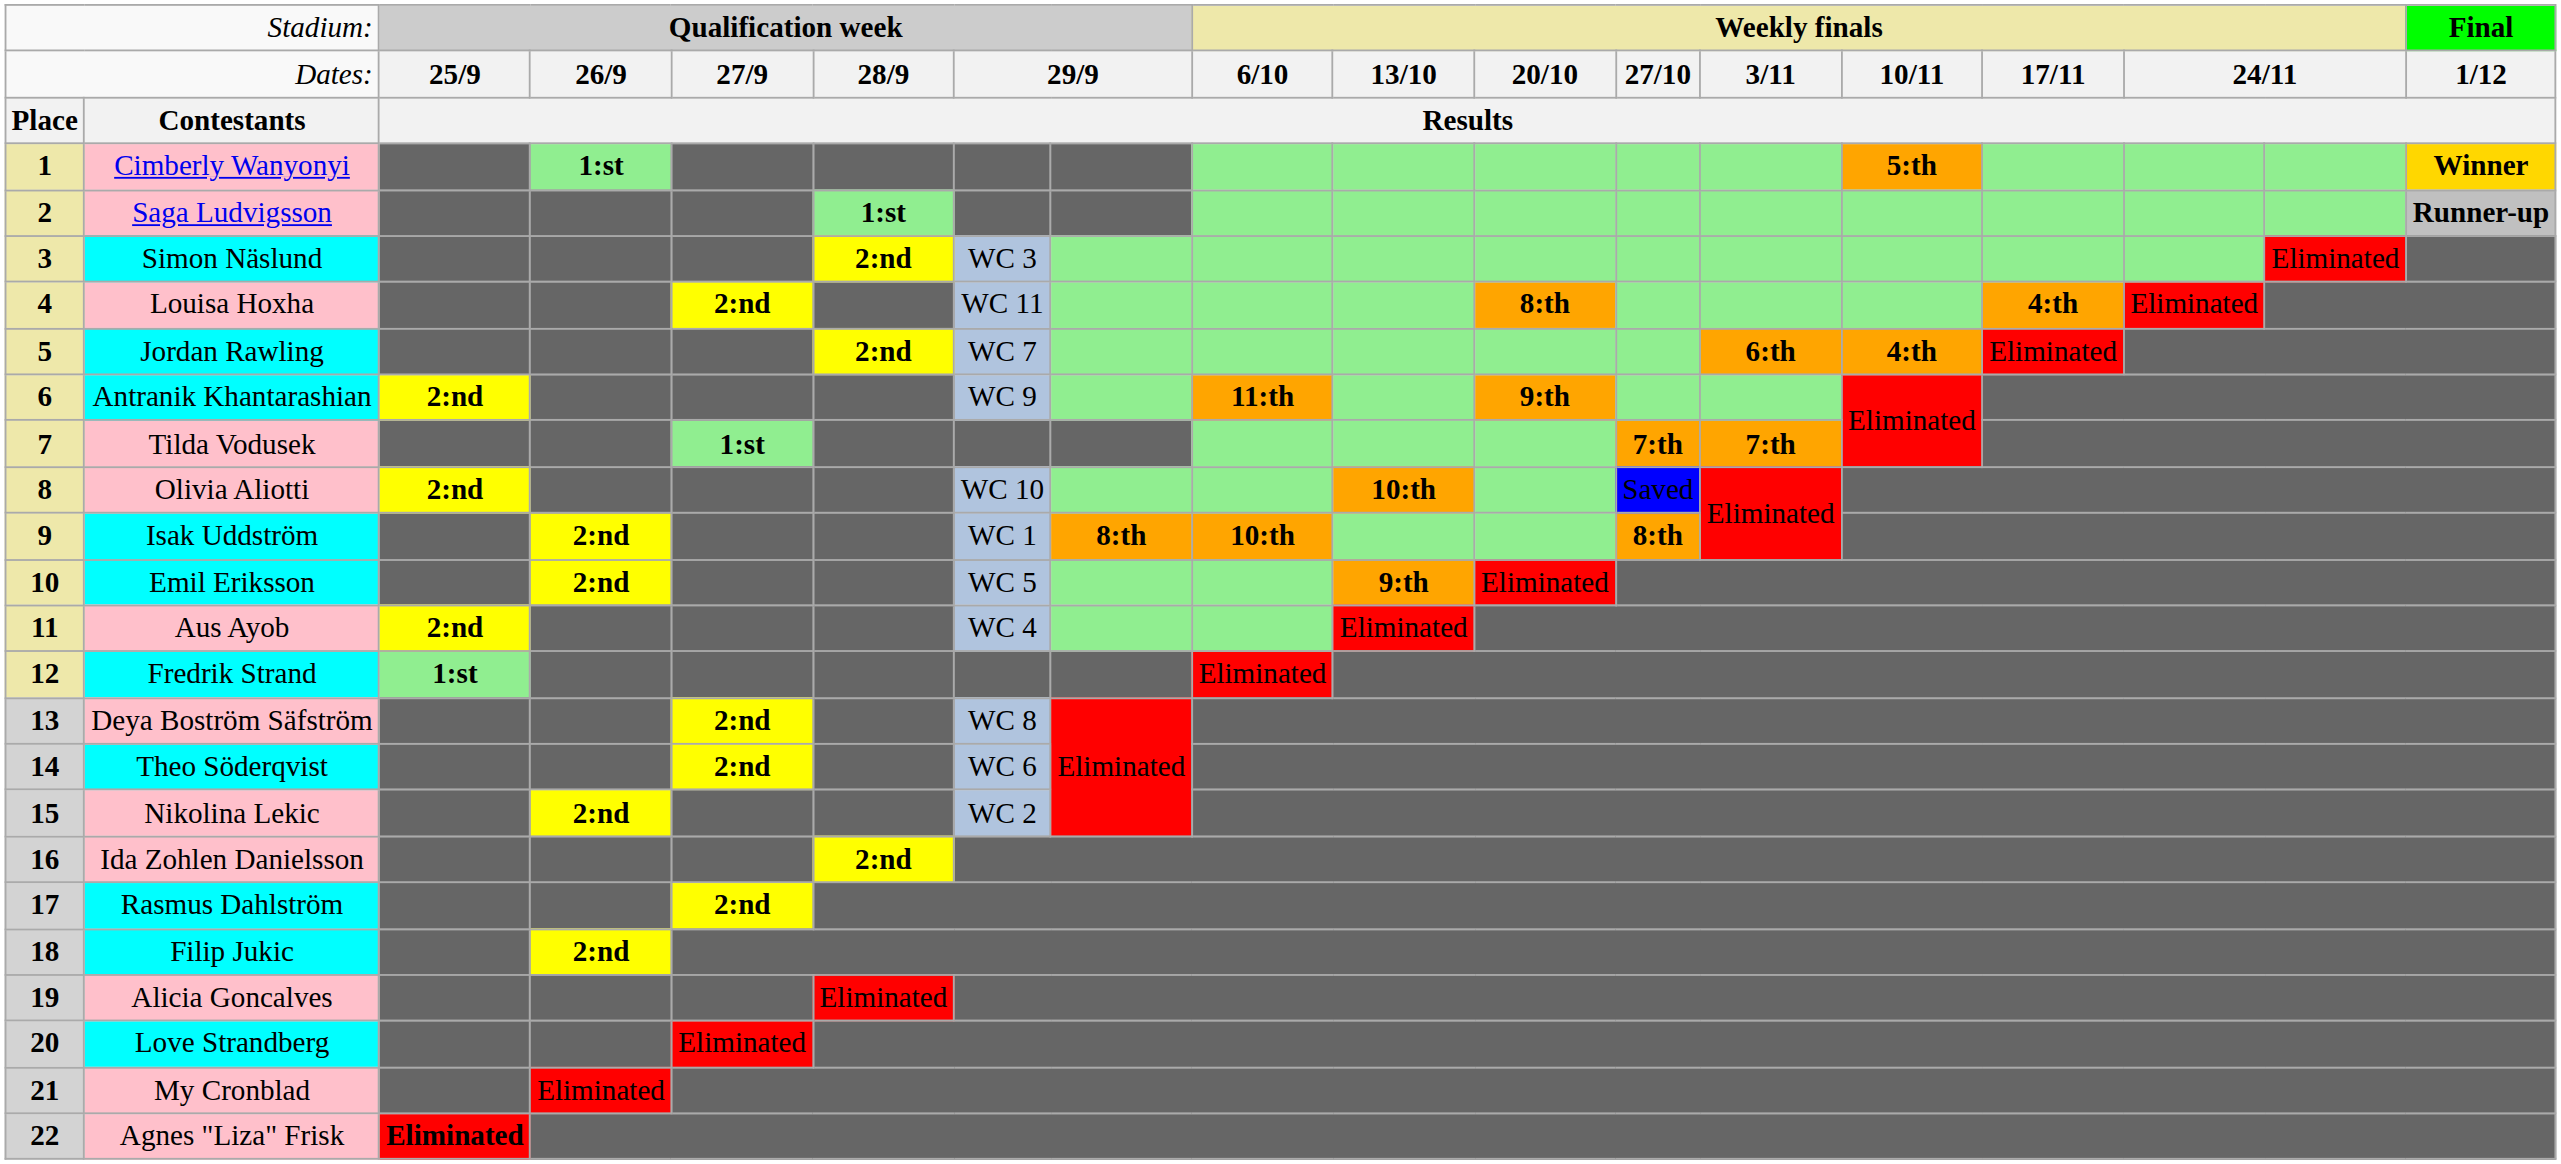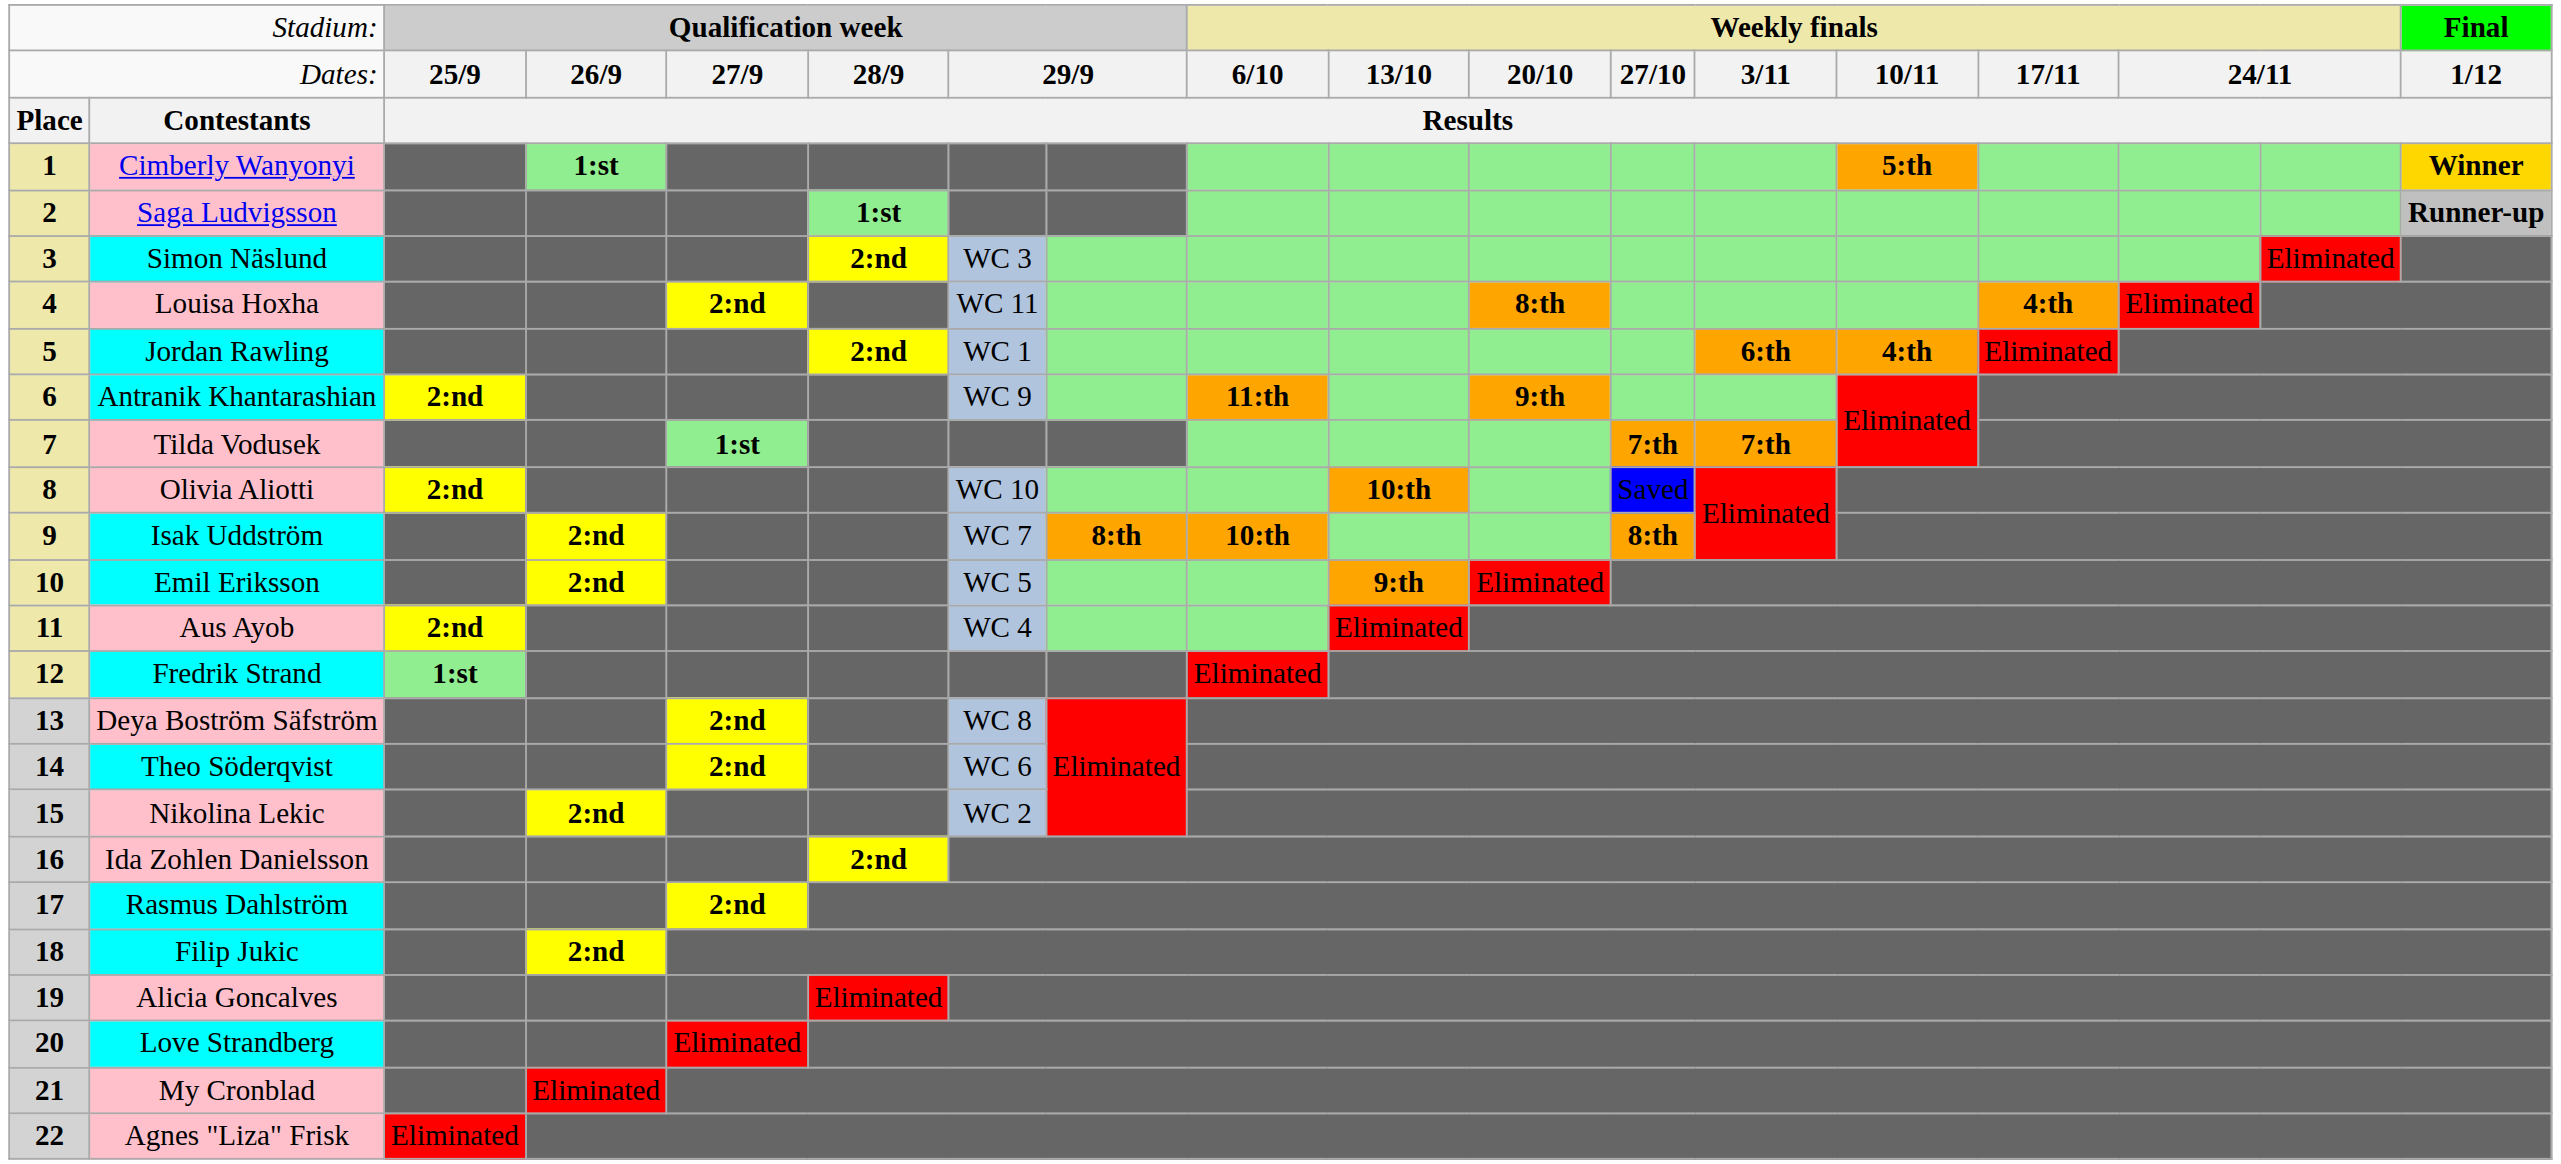 <table class="wikitable" style="text-align:center;margin:1em auto;">
 <tr>
 <td colspan="2" align="right"><em>Stadium:</em></td>
 <td colspan="6" bgcolor="CCCCCC" align="Center"><strong>Qualification week</strong></td>
 <td colspan="9" bgcolor="palegoldenrod" align="Center"><strong>Weekly finals</strong></td>
 <td style="background: Lime" align="Center"><strong>Final</strong></td>
 </tr>
 <tr>
 <td colspan="2" align="right"><em>Dates:</em></td>
 <th>25/9</th>
 <th>26/9</th>
 <th>27/9</th>
 <th>28/9</th>
 <th colspan="2">29/9</th>
 <th>6/10</th>
 <th>13/10</th>
 <th>20/10</th>
 <th>27/10</th>
 <th>3/11</th>
 <th>10/11</th>
 <th>17/11</th>
 <th colspan="2">24/11</th>
 <th>1/12</th>
 </tr>
 <tr>
 <th>Place</th>
 <th>Contestants</th>
 <th colspan="16" align="center">Results</th>
 </tr>
 <tr>
 <td bgcolor="palegoldenrod" align="center"><strong>1</strong></td>
 <td bgcolor="pink"><a href='#'>Cimberly Wanyonyi</a></td>
 <td bgcolor="666666"></td>
 <td bgcolor="lightgreen"><strong>1:st</strong></td>
 <td bgcolor="666666"></td>
 <td bgcolor="666666"></td>
 <td bgcolor="666666"></td>
 <td bgcolor="666666"></td>
 <td bgcolor="lightgreen"></td>
 <td bgcolor="lightgreen"></td>
 <td bgcolor="lightgreen"></td>
 <td bgcolor="lightgreen"></td>
 <td bgcolor="lightgreen"></td>
 <td bgcolor="orange"><strong>5:th</strong></td>
 <td bgcolor="lightgreen"></td>
 <td bgcolor="lightgreen"></td>
 <td bgcolor="lightgreen"></td>
 <td bgcolor="Gold"><strong>Winner</strong></td>
 </tr>
 <tr>
 <td bgcolor="palegoldenrod" align="center"><strong>2</strong></td>
 <td bgcolor="pink"><a href='#'>Saga Ludvigsson</a></td>
 <td bgcolor="666666"></td>
 <td bgcolor="666666"></td>
 <td bgcolor="666666"></td>
 <td bgcolor="lightgreen"><strong>1:st</strong></td>
 <td bgcolor="666666"></td>
 <td bgcolor="666666"></td>
 <td bgcolor="lightgreen"></td>
 <td bgcolor="lightgreen"></td>
 <td bgcolor="lightgreen"></td>
 <td bgcolor="lightgreen"></td>
 <td bgcolor="lightgreen"></td>
 <td bgcolor="lightgreen"></td>
 <td bgcolor="lightgreen"></td>
 <td bgcolor="lightgreen"></td>
 <td bgcolor="lightgreen"></td>
 <td bgcolor="silver"><strong>Runner-up</strong></td>
 </tr>
 <tr>
 <td bgcolor="palegoldenrod" align="center"><strong>3</strong></td>
 <td bgcolor="cyan">Simon Näslund</td>
 <td bgcolor="666666"></td>
 <td bgcolor="666666"></td>
 <td bgcolor="666666"></td>
 <td bgcolor="yellow"><strong>2:nd</strong></td>
 <td bgcolor="lightsteelblue">WC 3</td>
 <td bgcolor="lightgreen"></td>
 <td bgcolor="lightgreen"></td>
 <td bgcolor="lightgreen"></td>
 <td bgcolor="lightgreen"></td>
 <td bgcolor="lightgreen"></td>
 <td bgcolor="lightgreen"></td>
 <td bgcolor="lightgreen"></td>
 <td bgcolor="lightgreen"></td>
 <td bgcolor="lightgreen"></td>
 <td style="background:red;"><span>Eliminated</span></td>
 <td bgcolor="666666"></td>
 </tr>
 <tr>
 <td bgcolor="palegoldenrod" align="center"><strong>4</strong></td>
 <td bgcolor="pink">Louisa Hoxha</td>
 <td bgcolor="666666"></td>
 <td bgcolor="666666"></td>
 <td bgcolor="yellow"><strong>2:nd</strong></td>
 <td bgcolor="666666"></td>
 <td bgcolor="lightsteelblue">WC 11</td>
 <td bgcolor="lightgreen"></td>
 <td bgcolor="lightgreen"></td>
 <td bgcolor="lightgreen"></td>
 <td bgcolor="orange"><strong>8:th</strong></td>
 <td bgcolor="lightgreen"></td>
 <td bgcolor="lightgreen"></td>
 <td bgcolor="lightgreen"></td>
 <td bgcolor="orange"><strong>4:th</strong></td>
 <td style="background:red;"><span>Eliminated</span></td>
 <td colspan="2" bgcolor="666666"></td>
 </tr>
 <tr>
 <td bgcolor="palegoldenrod" align="center"><strong>5</strong></td>
 <td bgcolor="cyan">Jordan Rawling</td>
 <td bgcolor="666666"></td>
 <td bgcolor="666666"></td>
 <td bgcolor="666666"></td>
 <td bgcolor="yellow"><strong>2:nd</strong></td>
-<td bgcolor="lightsteelblue">WC 7</td>
+<td bgcolor="lightsteelblue">WC 1</td>
 <td bgcolor="lightgreen"></td>
 <td bgcolor="lightgreen"></td>
 <td bgcolor="lightgreen"></td>
 <td bgcolor="lightgreen"></td>
 <td bgcolor="lightgreen"></td>
 <td bgcolor="orange"><strong>6:th</strong></td>
 <td bgcolor="orange"><strong>4:th</strong></td>
 <td style="background:red;"><span>Eliminated</span></td>
 <td colspan="3" bgcolor="666666"></td>
 </tr>
 <tr>
 <td bgcolor="palegoldenrod" align="center"><strong>6</strong></td>
 <td bgcolor="cyan">Antranik Khantarashian</td>
 <td bgcolor="yellow"><strong>2:nd</strong></td>
 <td bgcolor="666666"></td>
 <td bgcolor="666666"></td>
 <td bgcolor="666666"></td>
 <td bgcolor="lightsteelblue">WC 9</td>
 <td bgcolor="lightgreen"></td>
 <td bgcolor="orange"><strong>11:th</strong></td>
 <td bgcolor="lightgreen"></td>
 <td bgcolor="orange"><strong>9:th</strong></td>
 <td bgcolor="lightgreen"></td>
 <td bgcolor="lightgreen"></td>
 <td style="background:red;" rowspan=2><span>Eliminated</span></td>
 <td colspan="4" bgcolor="666666"></td>
 </tr>
 <tr>
 <td bgcolor="palegoldenrod" align="center"><strong>7</strong></td>
 <td bgcolor="pink">Tilda Vodusek</td>
 <td bgcolor="666666"></td>
 <td bgcolor="666666"></td>
 <td bgcolor="lightgreen"><strong>1:st</strong></td>
 <td bgcolor="666666"></td>
 <td bgcolor="666666"></td>
 <td bgcolor="666666"></td>
 <td bgcolor="lightgreen"></td>
 <td bgcolor="lightgreen"></td>
 <td bgcolor="lightgreen"></td>
 <td bgcolor="orange"><strong>7:th</strong></td>
 <td bgcolor="orange"><strong>7:th</strong></td>
 <td colspan="4" bgcolor="666666"></td>
 </tr>
 <tr>
 <td bgcolor="palegoldenrod" align="center"><strong>8</strong></td>
 <td bgcolor="pink">Olivia Aliotti</td>
 <td bgcolor="yellow"><strong>2:nd</strong></td>
 <td bgcolor="666666"></td>
 <td bgcolor="666666"></td>
 <td bgcolor="666666"></td>
 <td bgcolor="lightsteelblue">WC 10</td>
 <td bgcolor="lightgreen"></td>
 <td bgcolor="lightgreen"></td>
 <td bgcolor="orange"><strong>10:th</strong></td>
 <td bgcolor="lightgreen"></td>
 <td bgcolor="Blue"><span>Saved</span></td>
 <td style="background:red;" rowspan=2><span>Eliminated</span></td>
 <td colspan="5" bgcolor="666666"></td>
 </tr>
 <tr>
 <td bgcolor="palegoldenrod" align="center"><strong>9</strong></td>
 <td bgcolor="cyan">Isak Uddström</td>
 <td bgcolor="666666"></td>
 <td bgcolor="yellow"><strong>2:nd</strong></td>
 <td bgcolor="666666"></td>
 <td bgcolor="666666"></td>
-<td bgcolor="lightsteelblue">WC 1</td>
+<td bgcolor="lightsteelblue">WC 7</td>
 <td bgcolor="orange"><strong>8:th</strong></td>
 <td bgcolor="orange"><strong>10:th</strong></td>
 <td bgcolor="lightgreen"></td>
 <td bgcolor="lightgreen"></td>
 <td bgcolor="orange"><strong>8:th</strong></td>
 <td colspan="5" bgcolor="666666"></td>
 </tr>
 <tr>
 <td bgcolor="palegoldenrod" align="center"><strong>10</strong></td>
 <td bgcolor="cyan">Emil Eriksson</td>
 <td bgcolor="666666"></td>
 <td bgcolor="yellow"><strong>2:nd</strong></td>
 <td bgcolor="666666"></td>
 <td bgcolor="666666"></td>
 <td bgcolor="lightsteelblue">WC 5</td>
 <td bgcolor="lightgreen"></td>
 <td bgcolor="lightgreen"></td>
 <td bgcolor="orange"><strong>9:th</strong></td>
 <td style="background:red;"><span>Eliminated</span></td>
 <td colspan="7" bgcolor="666666"></td>
 </tr>
 <tr>
 <td bgcolor="palegoldenrod" align="center"><strong>11</strong></td>
 <td bgcolor="pink">Aus Ayob</td>
 <td bgcolor="yellow"><strong>2:nd</strong></td>
 <td bgcolor="666666"></td>
 <td bgcolor="666666"></td>
 <td bgcolor="666666"></td>
 <td bgcolor="lightsteelblue">WC 4</td>
 <td bgcolor="lightgreen"></td>
 <td bgcolor="lightgreen"></td>
 <td style="background:red;"><span>Eliminated</span></td>
 <td colspan="8" bgcolor="666666"></td>
 </tr>
 <tr>
 <td bgcolor="palegoldenrod" align="center"><strong>12</strong></td>
 <td bgcolor="cyan">Fredrik Strand</td>
 <td bgcolor="lightgreen"><strong>1:st</strong></td>
 <td bgcolor="666666"></td>
 <td bgcolor="666666"></td>
 <td bgcolor="666666"></td>
 <td bgcolor="666666"></td>
 <td bgcolor="666666"></td>
 <td style="background:red;"><span>Eliminated</span></td>
 <td colspan="9" bgcolor="666666"></td>
 </tr>
 <tr>
 <td bgcolor="lightgray" align="center"><strong>13</strong></td>
 <td bgcolor="pink">Deya Boström Säfström</td>
 <td bgcolor="666666"></td>
 <td bgcolor="666666"></td>
 <td bgcolor="yellow"><strong>2:nd</strong></td>
 <td bgcolor="666666"></td>
 <td bgcolor="lightsteelblue">WC 8</td>
 <td style="background:red;" rowspan=3><span>Eliminated</span></td>
 <td colspan="10" bgcolor="666666"></td>
 </tr>
 <tr>
 <td bgcolor="lightgray" align="center"><strong>14</strong></td>
 <td bgcolor="cyan">Theo Söderqvist</td>
 <td bgcolor="666666"></td>
 <td bgcolor="666666"></td>
 <td bgcolor="yellow"><strong>2:nd</strong></td>
 <td bgcolor="666666"></td>
 <td bgcolor="lightsteelblue">WC 6</td>
 <td colspan="10" bgcolor="666666"></td>
 </tr>
 <tr>
 <td bgcolor="lightgray" align="center"><strong>15</strong></td>
 <td bgcolor="pink">Nikolina Lekic</td>
 <td bgcolor="666666"></td>
 <td bgcolor="yellow"><strong>2:nd</strong></td>
 <td bgcolor="666666"></td>
 <td bgcolor="666666"></td>
 <td bgcolor="lightsteelblue">WC 2</td>
 <td colspan="10" bgcolor="666666"></td>
 </tr>
 <tr>
 <td bgcolor="lightgray" align="center"><strong>16</strong></td>
 <td bgcolor="pink">Ida Zohlen Danielsson</td>
 <td bgcolor="666666"></td>
 <td bgcolor="666666"></td>
 <td bgcolor="666666"></td>
 <td bgcolor="yellow"><strong>2:nd</strong></td>
 <td colspan="12" bgcolor="666666"></td>
 </tr>
 <tr>
 <td bgcolor="lightgray" align="center"><strong>17</strong></td>
 <td bgcolor="cyan">Rasmus Dahlström</td>
 <td bgcolor="666666"></td>
 <td bgcolor="666666"></td>
 <td bgcolor="yellow"><strong>2:nd</strong></td>
 <td colspan="13" bgcolor="666666"></td>
 </tr>
 <tr>
 <td bgcolor="lightgray" align="center"><strong>18</strong></td>
 <td bgcolor="cyan">Filip Jukic</td>
 <td bgcolor="666666"></td>
 <td bgcolor="yellow"><strong>2:nd</strong></td>
 <td colspan="14" bgcolor="666666"></td>
 </tr>
 <tr>
 <td bgcolor="lightgray" align="center"><strong>19</strong></td>
 <td bgcolor="pink">Alicia Goncalves</td>
 <td bgcolor="666666"></td>
 <td bgcolor="666666"></td>
 <td bgcolor="666666"></td>
 <td style="background:red;"><span>Eliminated</span></td>
 <td colspan="12" bgcolor="666666"></td>
 </tr>
 <tr>
 <td bgcolor="lightgray" align="center"><strong>20</strong></td>
 <td bgcolor="cyan">Love Strandberg</td>
 <td bgcolor="666666"></td>
 <td bgcolor="666666"></td>
 <td style="background:red;"><span>Eliminated</span></td>
 <td colspan="13" bgcolor="666666"></td>
 </tr>
 <tr>
 <td bgcolor="lightgray" align="center"><strong>21</strong></td>
 <td bgcolor="pink">My Cronblad</td>
 <td bgcolor="666666"></td>
 <td style="background:red;"><span>Eliminated</span></td>
 <td colspan="14" bgcolor="666666"></td>
 </tr>
 <tr>
 <td bgcolor="lightgray" align="center"><strong>22</strong></td>
 <td bgcolor="pink">Agnes "Liza" Frisk</td>
-<td style="background:red;"><strong><span>Eliminated</span></strong></td>
+<td style="background:red;"><span>Eliminated</span></td>
 <td colspan="15" bgcolor="666666"></td>
 </tr>
 </table>
